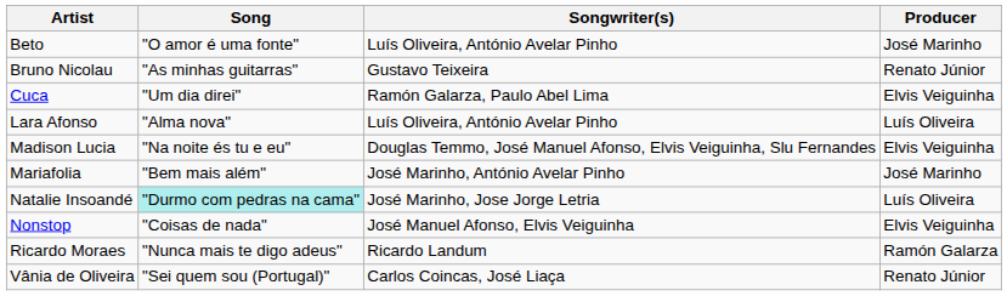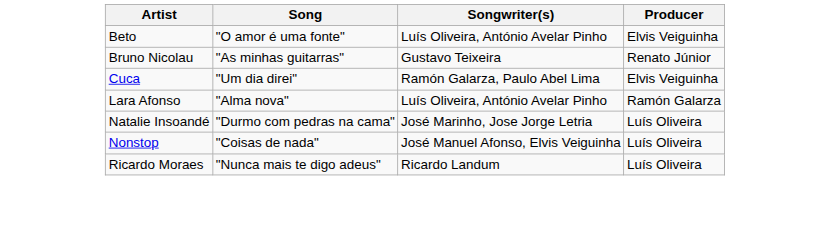 <table class="sortable wikitable" style="margin: 1em auto 1em auto;">
 <tr>
 <th>Artist</th>
 <th>Song</th>
 <th>Songwriter(s)</th>
 <th>Producer</th>
 </tr>
 <tr>
 <td>Beto</td>
 <td>"O amor é uma fonte"</td>
 <td>Luís Oliveira, António Avelar Pinho</td>
-<td>José Marinho</td>
+<td>Elvis Veiguinha</td>
 </tr>
 <tr>
 <td>Bruno Nicolau</td>
 <td>"As minhas guitarras"</td>
 <td>Gustavo Teixeira</td>
 <td>Renato Júnior</td>
 </tr>
 <tr>
 <td><a href='#'>Cuca</a></td>
 <td>"Um dia direi"</td>
 <td>Ramón Galarza, Paulo Abel Lima</td>
 <td>Elvis Veiguinha</td>
 </tr>
 <tr>
 <td>Lara Afonso</td>
 <td>"Alma nova"</td>
 <td>Luís Oliveira, António Avelar Pinho</td>
-<td>Luís Oliveira</td>
-</tr>
-<tr>
-<td>Madison Lucia</td>
-<td>"Na noite és tu e eu"</td>
-<td>Douglas Temmo, José Manuel Afonso, Elvis Veiguinha, Slu Fernandes</td>
-<td>Elvis Veiguinha</td>
-</tr>
-<tr>
-<td>Mariafolia</td>
-<td>"Bem mais além"</td>
-<td>José Marinho, António Avelar Pinho</td>
-<td>José Marinho</td>
+<td>Ramón Galarza</td>
 </tr>
 <tr>
 <td>Natalie Insoandé</td>
-<td style="background: paleturquoise;">"Durmo com pedras na cama"</td>
+<td>"Durmo com pedras na cama"</td>
 <td>José Marinho, Jose Jorge Letria</td>
 <td>Luís Oliveira</td>
 </tr>
 <tr>
 <td><a href='#'>Nonstop</a></td>
 <td>"Coisas de nada"</td>
 <td>José Manuel Afonso, Elvis Veiguinha</td>
-<td>Elvis Veiguinha</td>
+<td>Luís Oliveira</td>
 </tr>
 <tr>
 <td>Ricardo Moraes</td>
 <td>"Nunca mais te digo adeus"</td>
 <td>Ricardo Landum</td>
-<td>Ramón Galarza</td>
-</tr>
-<tr>
-<td>Vânia de Oliveira</td>
-<td>"Sei quem sou (Portugal)"</td>
-<td>Carlos Coincas, José Liaça</td>
-<td>Renato Júnior</td>
+<td>Luís Oliveira</td>
 </tr>
 </table>
